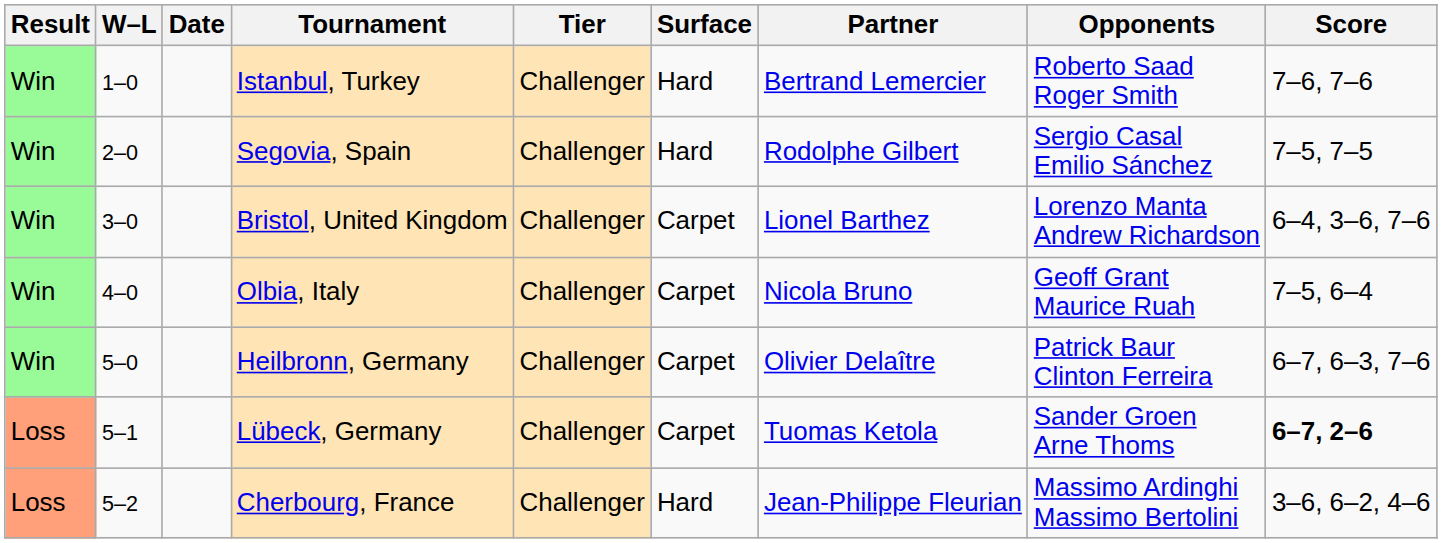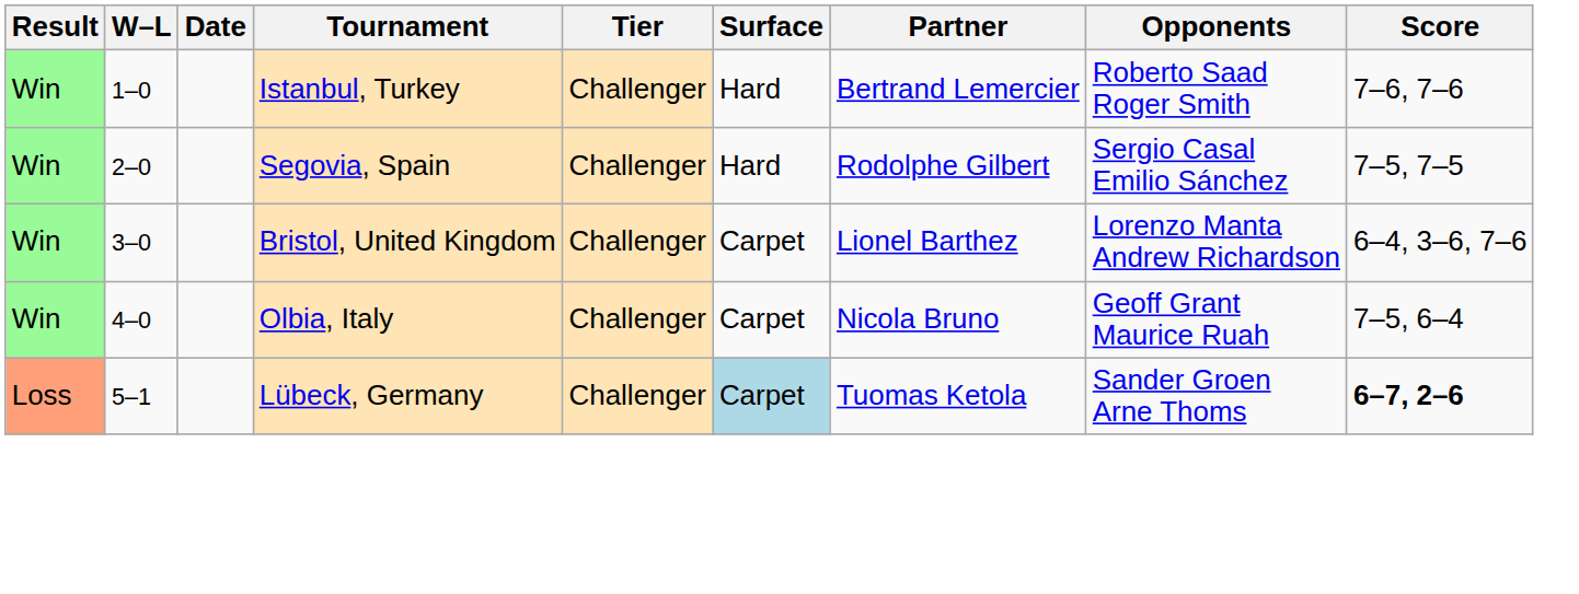 <table class="sortable wikitable">
 <tr>
 <th>Result</th>
 <th class="unsortable">W–L</th>
 <th>Date</th>
 <th>Tournament</th>
 <th>Tier</th>
 <th>Surface</th>
 <th>Partner</th>
 <th>Opponents</th>
 <th class="unsortable">Score</th>
 </tr>
 <tr>
 <td style="background:#98fb98;">Win</td>
 <td><small>1–0</small></td>
 <td></td>
 <td style="background:moccasin;"><a href='#'>Istanbul</a>, Turkey</td>
 <td style="background:moccasin;">Challenger</td>
 <td>Hard</td>
 <td> <a href='#'>Bertrand Lemercier</a></td>
 <td> <a href='#'>Roberto Saad</a> <br>  <a href='#'>Roger Smith</a></td>
 <td>7–6, 7–6</td>
 </tr>
 <tr>
 <td style="background:#98fb98;">Win</td>
 <td><small>2–0</small></td>
 <td></td>
 <td style="background:moccasin;"><a href='#'>Segovia</a>, Spain</td>
 <td style="background:moccasin;">Challenger</td>
 <td>Hard</td>
 <td> <a href='#'>Rodolphe Gilbert</a></td>
 <td> <a href='#'>Sergio Casal</a> <br>  <a href='#'>Emilio Sánchez</a></td>
 <td>7–5, 7–5</td>
 </tr>
 <tr>
 <td style="background:#98fb98;">Win</td>
 <td><small>3–0</small></td>
 <td></td>
 <td style="background:moccasin;"><a href='#'>Bristol</a>, United Kingdom</td>
 <td style="background:moccasin;">Challenger</td>
 <td>Carpet</td>
 <td> <a href='#'>Lionel Barthez</a></td>
 <td> <a href='#'>Lorenzo Manta</a> <br>  <a href='#'>Andrew Richardson</a></td>
 <td>6–4, 3–6, 7–6</td>
 </tr>
 <tr>
 <td style="background:#98fb98;">Win</td>
 <td><small>4–0</small></td>
 <td></td>
 <td style="background:moccasin;"><a href='#'>Olbia</a>, Italy</td>
 <td style="background:moccasin;">Challenger</td>
 <td>Carpet</td>
 <td> <a href='#'>Nicola Bruno</a></td>
 <td> <a href='#'>Geoff Grant</a> <br>  <a href='#'>Maurice Ruah</a></td>
 <td>7–5, 6–4</td>
 </tr>
 <tr>
-<td style="background:#98fb98;">Win</td>
-<td><small>5–0</small></td>
-<td></td>
-<td style="background:moccasin;"><a href='#'>Heilbronn</a>, Germany</td>
-<td style="background:moccasin;">Challenger</td>
-<td>Carpet</td>
-<td> <a href='#'>Olivier Delaître</a></td>
-<td> <a href='#'>Patrick Baur</a> <br>  <a href='#'>Clinton Ferreira</a></td>
-<td>6–7, 6–3, 7–6</td>
-</tr>
-<tr>
 <td style="background:#ffa07a;">Loss</td>
 <td><small>5–1</small></td>
 <td></td>
 <td style="background:moccasin;"><a href='#'>Lübeck</a>, Germany</td>
 <td style="background:moccasin;">Challenger</td>
-<td>Carpet</td>
+<td style="background: lightblue;">Carpet</td>
 <td> <a href='#'>Tuomas Ketola</a></td>
 <td> <a href='#'>Sander Groen</a> <br>  <a href='#'>Arne Thoms</a></td>
 <td><strong>6–7, 2–6</strong></td>
 </tr>
-<tr>
-<td style="background:#ffa07a;">Loss</td>
-<td><small>5–2</small></td>
-<td></td>
-<td style="background:moccasin;"><a href='#'>Cherbourg</a>, France</td>
-<td style="background:moccasin;">Challenger</td>
-<td>Hard</td>
-<td> <a href='#'>Jean-Philippe Fleurian</a></td>
-<td> <a href='#'>Massimo Ardinghi</a> <br>  <a href='#'>Massimo Bertolini</a></td>
-<td>3–6, 6–2, 4–6</td>
-</tr>
 </table>
